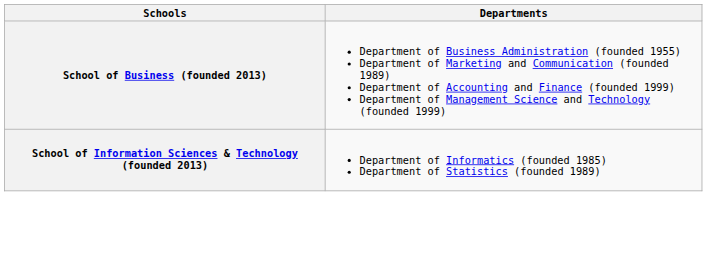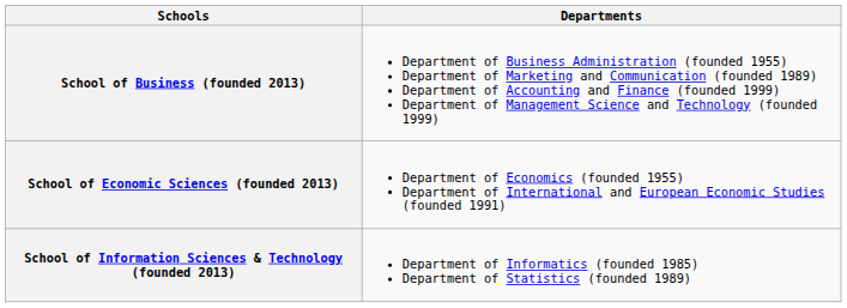 <table class="wikitable" style="margin: 1em auto;">
 <tr>
 <th>Schools</th>
 <th>Departments</th>
 </tr>
 <tr>
 <th>School of <a href='#'>Business</a> (founded 2013)</th>
 <td><br><ul><li>Department of <a href='#'>Business Administration</a> (founded 1955) </li><li>Department of <a href='#'>Marketing</a> and <a href='#'>Communication</a> (founded 1989) </li><li>Department of <a href='#'>Accounting</a> and <a href='#'>Finance</a> (founded 1999) </li><li>Department of <a href='#'>Management Science</a> and <a href='#'>Technology</a> (founded 1999) </li></ul></td>
 </tr>
 <tr>
+<th>School of <a href='#'>Economic Sciences</a> (founded 2013)</th>
+<td><br><ul><li>Department of <a href='#'>Economics</a> (founded 1955) </li><li>Department of <a href='#'>International</a> and <a href='#'>European Economic Studies</a> (founded 1991) </li></ul></td>
+</tr>
+<tr>
 <th>School of <a href='#'>Information Sciences</a> & <a href='#'>Technology</a> (founded 2013)</th>
 <td><br><ul><li>Department of <a href='#'>Informatics</a> (founded 1985) </li><li>Department of <a href='#'>Statistics</a> (founded 1989) </li></ul></td>
 </tr>
 </table>
